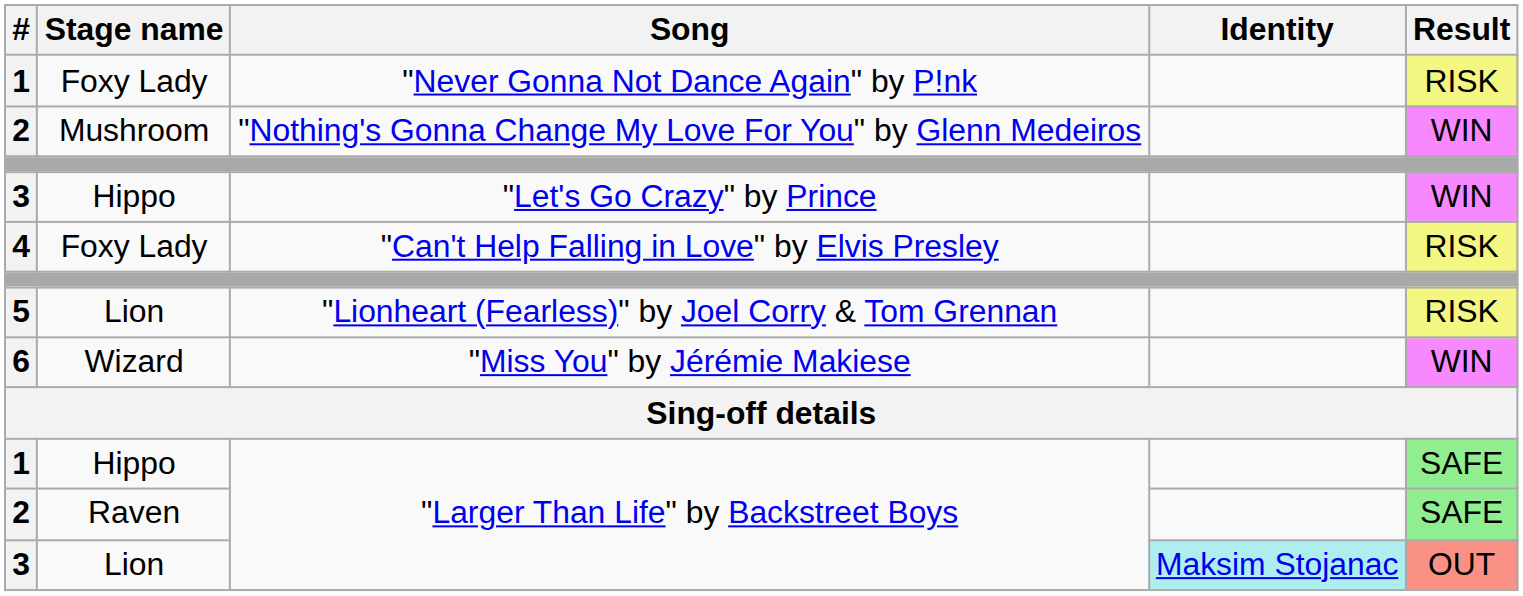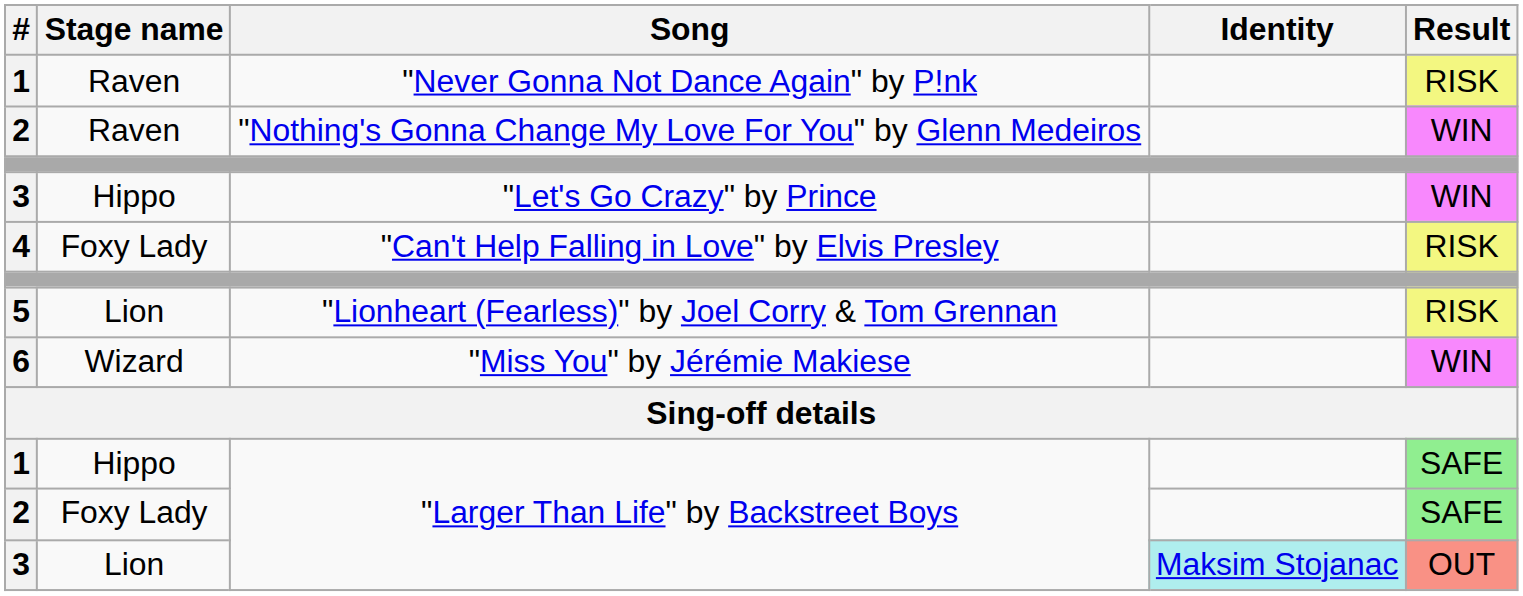 <table class="wikitable" style="text-align:center;">
 <tr>
 <th>#</th>
 <th>Stage name</th>
 <th>Song</th>
 <th>Identity</th>
 <th>Result</th>
 </tr>
 <tr>
 <th>1</th>
-<td>Foxy Lady</td>
+<td>Raven</td>
 <td>"<a href='#'>Never Gonna Not Dance Again</a>" by <a href='#'>P!nk</a></td>
 <td></td>
 <td bgcolor=#F3F781>RISK</td>
 </tr>
 <tr>
 <th>2</th>
-<td>Mushroom</td>
+<td>Raven</td>
 <td>"<a href='#'>Nothing's Gonna Change My Love For You</a>" by <a href='#'>Glenn Medeiros</a></td>
 <td></td>
 <td bgcolor="#F888FD">WIN</td>
 </tr>
 <tr>
 <td colspan="5" style="background:darkgray"></td>
 </tr>
 <tr>
 <th>3</th>
 <td>Hippo</td>
 <td>"<a href='#'>Let's Go Crazy</a>" by <a href='#'>Prince</a></td>
 <td></td>
 <td bgcolor="#F888FD">WIN</td>
 </tr>
 <tr>
 <th>4</th>
 <td>Foxy Lady</td>
 <td>"<a href='#'>Can't Help Falling in Love</a>" by <a href='#'>Elvis Presley</a></td>
 <td></td>
 <td bgcolor=#F3F781>RISK</td>
 </tr>
 <tr>
 <td colspan="5" style="background:darkgray"></td>
 </tr>
 <tr>
 <th>5</th>
 <td>Lion</td>
 <td>"<a href='#'>Lionheart (Fearless)</a>" by <a href='#'>Joel Corry</a> & <a href='#'>Tom Grennan</a></td>
 <td></td>
 <td bgcolor=#F3F781>RISK</td>
 </tr>
 <tr>
 <th>6</th>
 <td>Wizard</td>
 <td>"<a href='#'>Miss You</a>" by <a href='#'>Jérémie Makiese</a></td>
 <td></td>
 <td bgcolor="#F888FD">WIN</td>
 </tr>
 <tr>
 <th colspan="5">Sing-off details</th>
 </tr>
 <tr>
 <th>1</th>
 <td>Hippo</td>
 <td rowspan="3">"<a href='#'>Larger Than Life</a>" by <a href='#'>Backstreet Boys</a></td>
 <td></td>
 <td bgcolor=lightgreen>SAFE</td>
 </tr>
 <tr>
 <th>2</th>
-<td>Raven</td>
+<td>Foxy Lady</td>
 <td></td>
 <td bgcolor=lightgreen>SAFE</td>
 </tr>
 <tr>
 <th>3</th>
 <td>Lion</td>
 <td style="background: paleturquoise;"><a href='#'>Maksim Stojanac</a></td>
 <td bgcolor="#F99185">OUT</td>
 </tr>
 </table>
